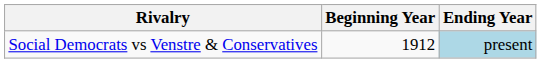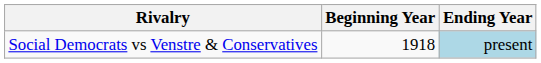 <table class="wikitable sortable">
 <tr>
 <th>Rivalry</th>
 <th>Beginning Year</th>
 <th>Ending Year</th>
 </tr>
 <tr>
 <td><a href='#'>Social Democrats</a> vs <a href='#'>Venstre</a> & <a href='#'>Conservatives</a></td>
-<td style="text-align:right;">1912</td>
+<td style="text-align:right;">1918</td>
 <td style="background: lightblue; text-align:right;">present</td>
 </tr>
 </table>
